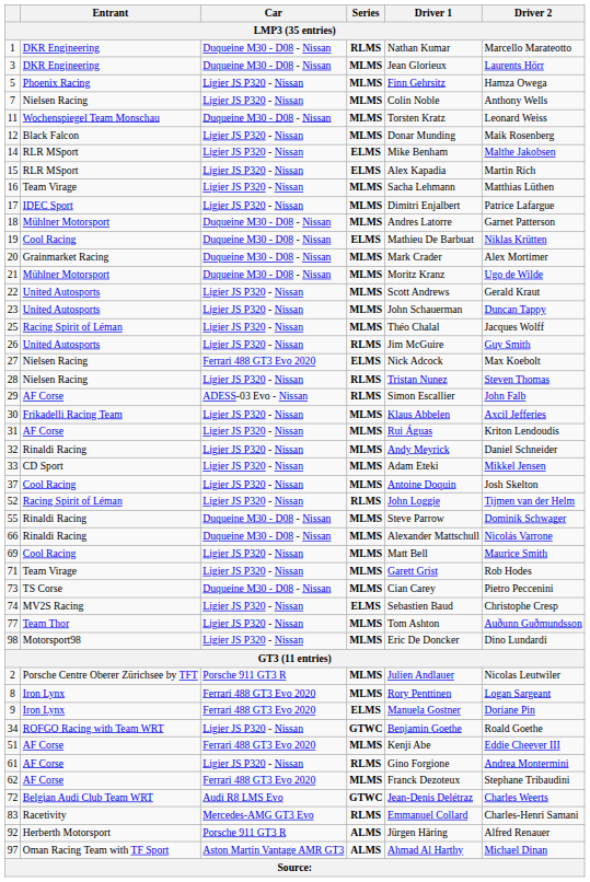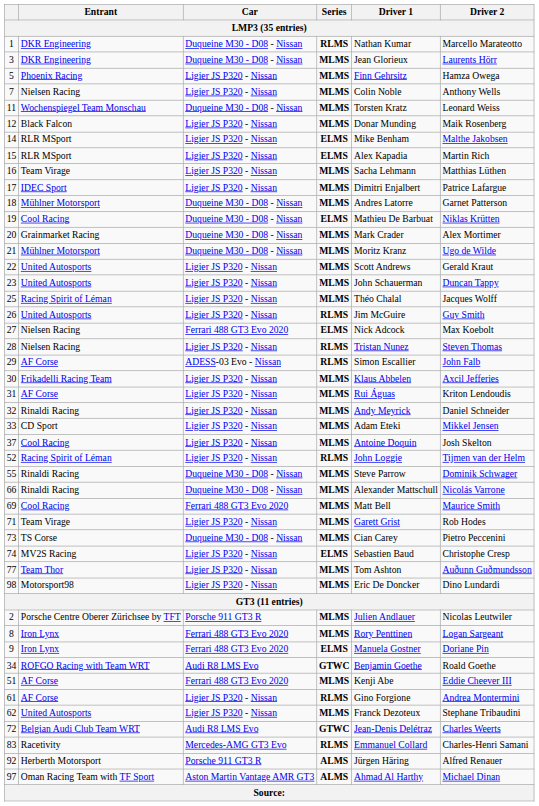 <table class="wikitable" style="font-size: 85%">
 <tr>
 <th></th>
 <th>Entrant</th>
 <th>Car</th>
 <th>Series</th>
 <th>Driver 1</th>
 <th>Driver 2</th>
 </tr>
 <tr>
 <th colspan=6>LMP3 (35 entries)</th>
 </tr>
 <tr>
 <td style="text-align:center">1</td>
 <td> <a href='#'>DKR Engineering</a></td>
 <td><a href='#'>Duqueine M30 - D08</a> - <a href='#'>Nissan</a></td>
 <td style="text-align:center"><strong><span>RLMS</span></strong></td>
 <td> Nathan Kumar</td>
 <td> Marcello Marateotto</td>
 </tr>
 <tr>
 <td style="text-align:center">3</td>
 <td> <a href='#'>DKR Engineering</a></td>
 <td><a href='#'>Duqueine M30 - D08</a> - <a href='#'>Nissan</a></td>
 <td style="text-align:center"><strong><span>MLMS</span></strong></td>
 <td> Jean Glorieux</td>
 <td> <a href='#'>Laurents Hörr</a></td>
 </tr>
 <tr>
 <td style="text-align:center">5</td>
 <td> <a href='#'>Phoenix Racing</a></td>
 <td><a href='#'>Ligier JS P320</a> - <a href='#'>Nissan</a></td>
 <td style="text-align:center"><strong><span>MLMS</span></strong></td>
 <td> <a href='#'>Finn Gehrsitz</a></td>
 <td> Hamza Owega</td>
 </tr>
 <tr>
 <td style="text-align:center">7</td>
 <td> Nielsen Racing</td>
 <td><a href='#'>Ligier JS P320</a> - <a href='#'>Nissan</a></td>
 <td style="text-align:center"><strong><span>MLMS</span></strong></td>
 <td> Colin Noble</td>
 <td> Anthony Wells</td>
 </tr>
 <tr>
 <td style="text-align:center">11</td>
 <td> <a href='#'>Wochenspiegel Team Monschau</a></td>
 <td><a href='#'>Duqueine M30 - D08</a> - <a href='#'>Nissan</a></td>
 <td style="text-align:center"><strong><span>MLMS</span></strong></td>
 <td> Torsten Kratz</td>
 <td> Leonard Weiss</td>
 </tr>
 <tr>
 <td style="text-align:center">12</td>
 <td> Black Falcon</td>
 <td><a href='#'>Ligier JS P320</a> - <a href='#'>Nissan</a></td>
 <td style="text-align:center"><strong><span>MLMS</span></strong></td>
 <td> Donar Munding</td>
 <td> Maik Rosenberg</td>
 </tr>
 <tr>
 <td style="text-align:center">14</td>
 <td> RLR MSport</td>
 <td><a href='#'>Ligier JS P320</a> - <a href='#'>Nissan</a></td>
 <td style="text-align:center"><strong><span>ELMS</span></strong></td>
 <td> Mike Benham</td>
 <td> <a href='#'>Malthe Jakobsen</a></td>
 </tr>
 <tr>
 <td style="text-align:center">15</td>
 <td> RLR MSport</td>
 <td><a href='#'>Ligier JS P320</a> - <a href='#'>Nissan</a></td>
 <td style="text-align:center"><strong><span>ELMS</span></strong></td>
 <td> Alex Kapadia</td>
 <td> Martin Rich</td>
 </tr>
 <tr>
 <td style="text-align:center">16</td>
 <td> Team Virage</td>
 <td><a href='#'>Ligier JS P320</a> - <a href='#'>Nissan</a></td>
 <td style="text-align:center"><strong><span>MLMS</span></strong></td>
 <td> Sacha Lehmann</td>
 <td> Matthias Lüthen</td>
 </tr>
 <tr>
 <td style="text-align:center">17</td>
 <td> <a href='#'>IDEC Sport</a></td>
 <td><a href='#'>Ligier JS P320</a> - <a href='#'>Nissan</a></td>
 <td style="text-align:center"><strong><span>MLMS</span></strong></td>
 <td> Dimitri Enjalbert</td>
 <td> Patrice Lafargue</td>
 </tr>
 <tr>
 <td style="text-align:center">18</td>
 <td> <a href='#'>Mühlner Motorsport</a></td>
 <td><a href='#'>Duqueine M30 - D08</a> - <a href='#'>Nissan</a></td>
 <td style="text-align:center"><strong><span>MLMS</span></strong></td>
 <td> Andres Latorre</td>
 <td> Garnet Patterson</td>
 </tr>
 <tr>
 <td style="text-align:center">19</td>
 <td> <a href='#'>Cool Racing</a></td>
 <td><a href='#'>Duqueine M30 - D08</a> - <a href='#'>Nissan</a></td>
 <td style="text-align:center"><strong><span>ELMS</span></strong></td>
 <td> Mathieu De Barbuat</td>
 <td> <a href='#'>Niklas Krütten</a></td>
 </tr>
 <tr>
 <td style="text-align:center">20</td>
 <td> Grainmarket Racing</td>
 <td><a href='#'>Duqueine M30 - D08</a> - <a href='#'>Nissan</a></td>
 <td style="text-align:center"><strong><span>MLMS</span></strong></td>
 <td> Mark Crader</td>
 <td> Alex Mortimer</td>
 </tr>
 <tr>
 <td style="text-align:center">21</td>
 <td> <a href='#'>Mühlner Motorsport</a></td>
 <td><a href='#'>Duqueine M30 - D08</a> - <a href='#'>Nissan</a></td>
 <td style="text-align:center"><strong><span>MLMS</span></strong></td>
 <td> Moritz Kranz</td>
 <td> <a href='#'>Ugo de Wilde</a></td>
 </tr>
 <tr>
 <td style="text-align:center">22</td>
 <td> <a href='#'>United Autosports</a></td>
 <td><a href='#'>Ligier JS P320</a> - <a href='#'>Nissan</a></td>
 <td style="text-align:center"><strong><span>MLMS</span></strong></td>
 <td> Scott Andrews</td>
 <td> Gerald Kraut</td>
 </tr>
 <tr>
 <td style="text-align:center">23</td>
 <td> <a href='#'>United Autosports</a></td>
 <td><a href='#'>Ligier JS P320</a> - <a href='#'>Nissan</a></td>
 <td style="text-align:center"><strong><span>MLMS</span></strong></td>
 <td> John Schauerman</td>
 <td> <a href='#'>Duncan Tappy</a></td>
 </tr>
 <tr>
 <td style="text-align:center">25</td>
 <td> <a href='#'>Racing Spirit of Léman</a></td>
 <td><a href='#'>Ligier JS P320</a> - <a href='#'>Nissan</a></td>
 <td style="text-align:center"><strong><span>MLMS</span></strong></td>
 <td> Théo Chalal</td>
 <td> Jacques Wolff</td>
 </tr>
 <tr>
 <td style="text-align:center">26</td>
 <td> <a href='#'>United Autosports</a></td>
 <td><a href='#'>Ligier JS P320</a> - <a href='#'>Nissan</a></td>
 <td style="text-align:center"><strong><span>RLMS</span></strong></td>
 <td> Jim McGuire</td>
 <td> <a href='#'>Guy Smith</a></td>
 </tr>
 <tr>
 <td style="text-align:center">27</td>
 <td> Nielsen Racing</td>
 <td><a href='#'>Ferrari 488 GT3 Evo 2020</a></td>
 <td style="text-align:center"><strong><span>ELMS</span></strong></td>
 <td> Nick Adcock</td>
 <td> Max Koebolt</td>
 </tr>
 <tr>
 <td style="text-align:center">28</td>
 <td> Nielsen Racing</td>
 <td><a href='#'>Ligier JS P320</a> - <a href='#'>Nissan</a></td>
 <td style="text-align:center"><strong><span>RLMS</span></strong></td>
 <td> <a href='#'>Tristan Nunez</a></td>
 <td> <a href='#'>Steven Thomas</a></td>
 </tr>
 <tr>
 <td style="text-align:center">29</td>
 <td> <a href='#'>AF Corse</a></td>
 <td><a href='#'>ADESS</a>-03 Evo - <a href='#'>Nissan</a></td>
 <td style="text-align:center"><strong><span>RLMS</span></strong></td>
 <td> Simon Escallier</td>
 <td> <a href='#'>John Falb</a></td>
 </tr>
 <tr>
 <td style="text-align:center">30</td>
 <td> <a href='#'>Frikadelli Racing Team</a></td>
 <td><a href='#'>Ligier JS P320</a> - <a href='#'>Nissan</a></td>
 <td style="text-align:center"><strong><span>MLMS</span></strong></td>
 <td> <a href='#'>Klaus Abbelen</a></td>
 <td> <a href='#'>Axcil Jefferies</a></td>
 </tr>
 <tr>
 <td style="text-align:center">31</td>
 <td> <a href='#'>AF Corse</a></td>
 <td><a href='#'>Ligier JS P320</a> - <a href='#'>Nissan</a></td>
 <td style="text-align:center"><strong><span>MLMS</span></strong></td>
 <td> <a href='#'>Rui Águas</a></td>
 <td> Kriton Lendoudis</td>
 </tr>
 <tr>
 <td style="text-align:center">32</td>
 <td> Rinaldi Racing</td>
 <td><a href='#'>Ligier JS P320</a> - <a href='#'>Nissan</a></td>
 <td style="text-align:center"><strong><span>MLMS</span></strong></td>
 <td> <a href='#'>Andy Meyrick</a></td>
 <td> Daniel Schneider</td>
 </tr>
 <tr>
 <td style="text-align:center">33</td>
 <td> CD Sport</td>
 <td><a href='#'>Ligier JS P320</a> - <a href='#'>Nissan</a></td>
 <td style="text-align:center"><strong><span>MLMS</span></strong></td>
 <td> Adam Eteki</td>
 <td> <a href='#'>Mikkel Jensen</a></td>
 </tr>
 <tr>
 <td style="text-align:center">37</td>
 <td> <a href='#'>Cool Racing</a></td>
 <td><a href='#'>Ligier JS P320</a> - <a href='#'>Nissan</a></td>
 <td style="text-align:center"><strong><span>MLMS</span></strong></td>
 <td> <a href='#'>Antoine Doquin</a></td>
 <td> Josh Skelton</td>
 </tr>
 <tr>
 <td style="text-align:center">52</td>
 <td> <a href='#'>Racing Spirit of Léman</a></td>
 <td><a href='#'>Ligier JS P320</a> - <a href='#'>Nissan</a></td>
 <td style="text-align:center"><strong><span>RLMS</span></strong></td>
 <td> <a href='#'>John Loggie</a></td>
 <td> <a href='#'>Tijmen van der Helm</a></td>
 </tr>
 <tr>
 <td style="text-align:center">55</td>
 <td> Rinaldi Racing</td>
 <td><a href='#'>Duqueine M30 - D08</a> - <a href='#'>Nissan</a></td>
 <td style="text-align:center"><strong><span>MLMS</span></strong></td>
 <td> Steve Parrow</td>
 <td> <a href='#'>Dominik Schwager</a></td>
 </tr>
 <tr>
 <td style="text-align:center">66</td>
 <td> Rinaldi Racing</td>
 <td><a href='#'>Duqueine M30 - D08</a> - <a href='#'>Nissan</a></td>
 <td style="text-align:center"><strong><span>MLMS</span></strong></td>
 <td> Alexander Mattschull</td>
 <td> <a href='#'>Nicolás Varrone</a></td>
 </tr>
 <tr>
 <td style="text-align:center">69</td>
 <td> <a href='#'>Cool Racing</a></td>
-<td><a href='#'>Ligier JS P320</a> - <a href='#'>Nissan</a></td>
+<td><a href='#'>Ferrari 488 GT3 Evo 2020</a></td>
 <td style="text-align:center"><strong><span>MLMS</span></strong></td>
 <td> Matt Bell</td>
 <td> <a href='#'>Maurice Smith</a></td>
 </tr>
 <tr>
 <td style="text-align:center">71</td>
 <td> Team Virage</td>
 <td><a href='#'>Ligier JS P320</a> - <a href='#'>Nissan</a></td>
 <td style="text-align:center"><strong><span>MLMS</span></strong></td>
 <td> <a href='#'>Garett Grist</a></td>
 <td> Rob Hodes</td>
 </tr>
 <tr>
 <td style="text-align:center">73</td>
 <td> TS Corse</td>
 <td><a href='#'>Duqueine M30 - D08</a> - <a href='#'>Nissan</a></td>
 <td style="text-align:center"><strong><span>MLMS</span></strong></td>
 <td> Cian Carey</td>
 <td> Pietro Peccenini</td>
 </tr>
 <tr>
 <td style="text-align:center">74</td>
 <td> MV2S Racing</td>
 <td><a href='#'>Ligier JS P320</a> - <a href='#'>Nissan</a></td>
 <td style="text-align:center"><strong><span>ELMS</span></strong></td>
 <td> Sebastien Baud</td>
 <td> Christophe Cresp</td>
 </tr>
 <tr>
 <td style="text-align:center">77</td>
 <td> <a href='#'>Team Thor</a></td>
 <td><a href='#'>Ligier JS P320</a> - <a href='#'>Nissan</a></td>
 <td style="text-align:center"><strong><span>MLMS</span></strong></td>
 <td> Tom Ashton</td>
 <td> <a href='#'>Auðunn Guðmundsson</a></td>
 </tr>
 <tr>
 <td style="text-align:center">98</td>
 <td> Motorsport98</td>
 <td><a href='#'>Ligier JS P320</a> - <a href='#'>Nissan</a></td>
 <td style="text-align:center"><strong><span>MLMS</span></strong></td>
 <td> Eric De Doncker</td>
 <td> Dino Lundardi</td>
 </tr>
 <tr>
 <th colspan=6>GT3 (11 entries)</th>
 </tr>
 <tr>
 <td style="text-align:center">2</td>
 <td> Porsche Centre Oberer Zürichsee by <a href='#'>TFT</a></td>
 <td><a href='#'>Porsche 911 GT3 R</a></td>
 <td style="text-align:center"><strong><span>MLMS</span></strong></td>
 <td> <a href='#'>Julien Andlauer</a></td>
 <td> Nicolas Leutwiler</td>
 </tr>
 <tr>
 <td style="text-align:center">8</td>
 <td> <a href='#'>Iron Lynx</a></td>
 <td><a href='#'>Ferrari 488 GT3 Evo 2020</a></td>
 <td style="text-align:center"><strong><span>MLMS</span></strong></td>
 <td> <a href='#'>Rory Penttinen</a></td>
 <td> <a href='#'>Logan Sargeant</a></td>
 </tr>
 <tr>
 <td style="text-align:center">9</td>
 <td> <a href='#'>Iron Lynx</a></td>
 <td><a href='#'>Ferrari 488 GT3 Evo 2020</a></td>
 <td style="text-align:center"><strong><span>ELMS</span></strong></td>
 <td> <a href='#'>Manuela Gostner</a></td>
 <td> <a href='#'>Doriane Pin</a></td>
 </tr>
 <tr>
 <td style="text-align:center">34</td>
 <td> <a href='#'>ROFGO Racing with Team WRT</a></td>
-<td><a href='#'>Ligier JS P320</a> - <a href='#'>Nissan</a></td>
+<td><a href='#'>Audi R8 LMS Evo</a></td>
 <td style="text-align:center"><strong><span>GTWC</span></strong></td>
 <td> <a href='#'>Benjamin Goethe</a></td>
 <td> Roald Goethe</td>
 </tr>
 <tr>
 <td style="text-align:center">51</td>
 <td> <a href='#'>AF Corse</a></td>
 <td><a href='#'>Ferrari 488 GT3 Evo 2020</a></td>
 <td style="text-align:center"><strong><span>MLMS</span></strong></td>
 <td> Kenji Abe</td>
 <td> <a href='#'>Eddie Cheever III</a></td>
 </tr>
 <tr>
 <td style="text-align:center">61</td>
 <td> <a href='#'>AF Corse</a></td>
 <td><a href='#'>Ligier JS P320</a> - <a href='#'>Nissan</a></td>
 <td style="text-align:center"><strong><span>RLMS</span></strong></td>
 <td> Gino Forgione</td>
 <td> <a href='#'>Andrea Montermini</a></td>
 </tr>
 <tr>
 <td style="text-align:center">62</td>
-<td> <a href='#'>AF Corse</a></td>
-<td><a href='#'>Ferrari 488 GT3 Evo 2020</a></td>
+<td> <a href='#'>United Autosports</a></td>
+<td><a href='#'>Ligier JS P320</a> - <a href='#'>Nissan</a></td>
 <td style="text-align:center"><strong><span>MLMS</span></strong></td>
 <td> Franck Dezoteux</td>
 <td> Stephane Tribaudini</td>
 </tr>
 <tr>
 <td style="text-align:center">72</td>
 <td> <a href='#'>Belgian Audi Club Team WRT</a></td>
 <td><a href='#'>Audi R8 LMS Evo</a></td>
 <td style="text-align:center"><strong><span>GTWC</span></strong></td>
 <td> <a href='#'>Jean-Denis Delétraz</a></td>
 <td> <a href='#'>Charles Weerts</a></td>
 </tr>
 <tr>
 <td style="text-align:center">83</td>
 <td> Racetivity</td>
 <td><a href='#'>Mercedes-AMG GT3 Evo</a></td>
 <td style="text-align:center"><strong><span>RLMS</span></strong></td>
 <td> <a href='#'>Emmanuel Collard</a></td>
 <td> Charles-Henri Samani</td>
 </tr>
 <tr>
 <td style="text-align:center">92</td>
 <td> Herberth Motorsport</td>
 <td><a href='#'>Porsche 911 GT3 R</a></td>
 <td style="text-align:center"><strong><span>ALMS</span></strong></td>
 <td> Jürgen Häring</td>
 <td> Alfred Renauer</td>
 </tr>
 <tr>
 <td style="text-align:center">97</td>
 <td> Oman Racing Team with <a href='#'>TF Sport</a></td>
 <td><a href='#'>Aston Martin Vantage AMR GT3</a></td>
 <td style="text-align:center"><strong><span>ALMS</span></strong></td>
 <td> <a href='#'>Ahmad Al Harthy</a></td>
 <td> <a href='#'>Michael Dinan</a></td>
 </tr>
 <tr>
 <th colspan=7>Source:</th>
 </tr>
 </table>
